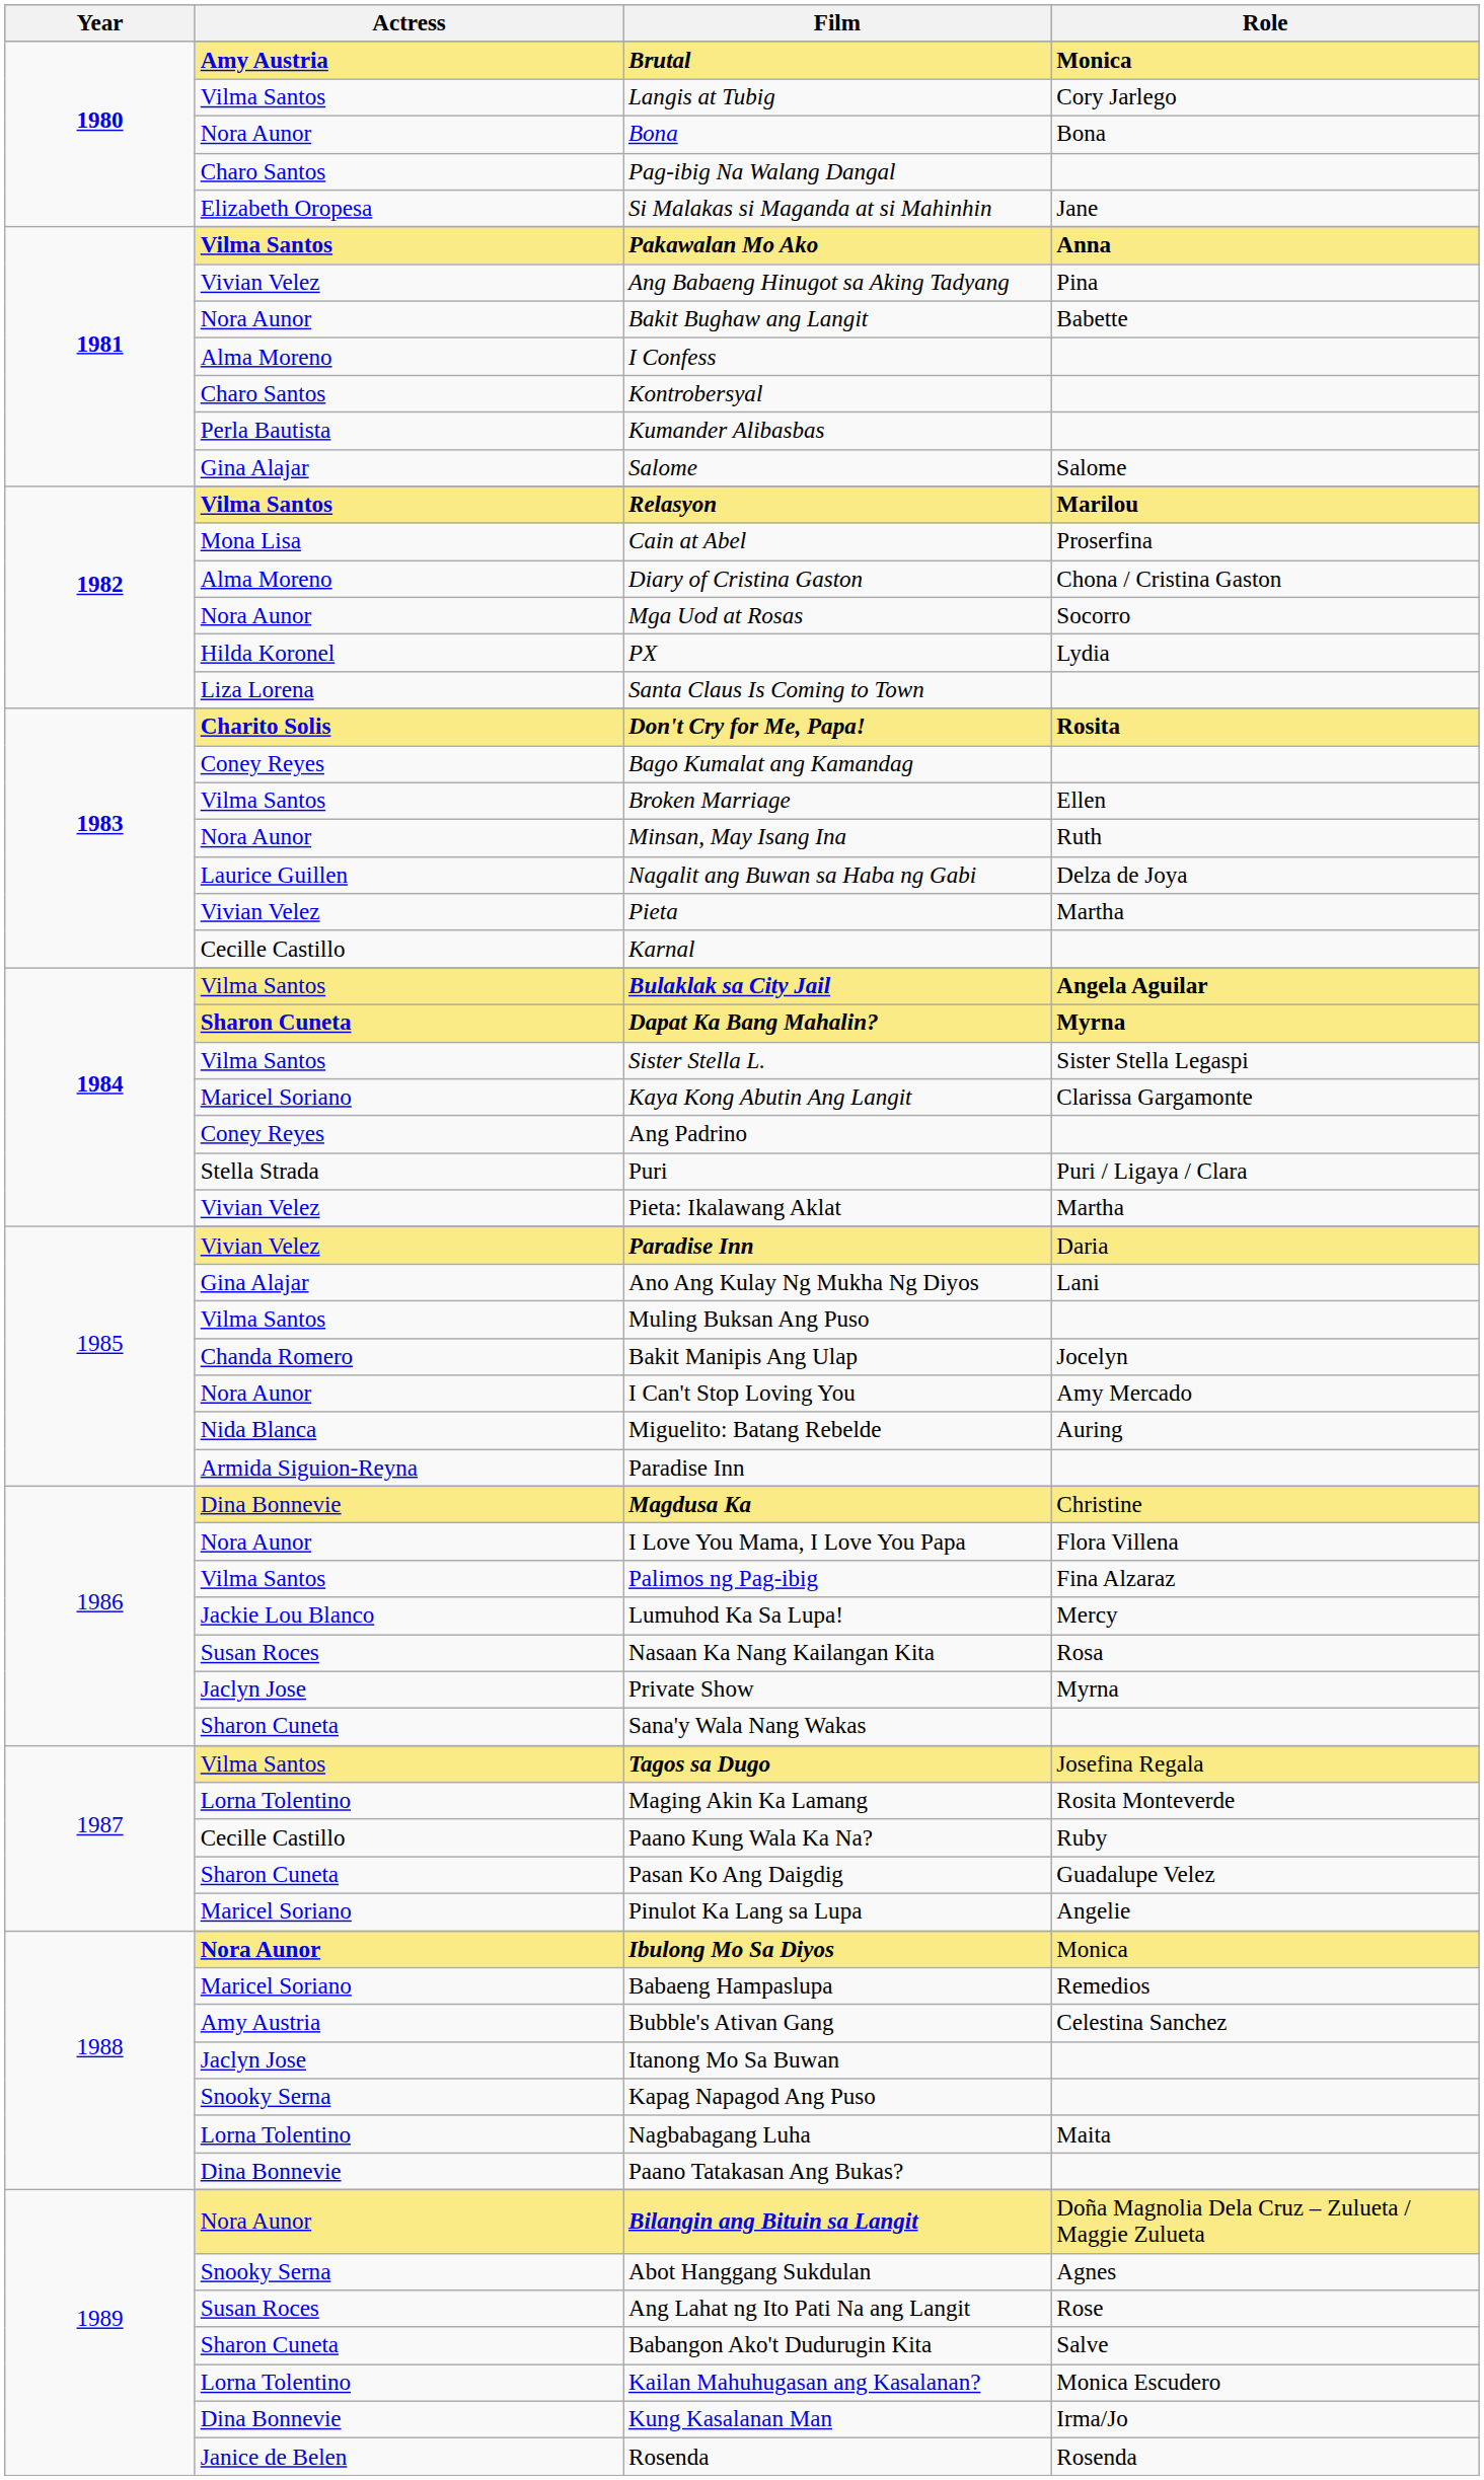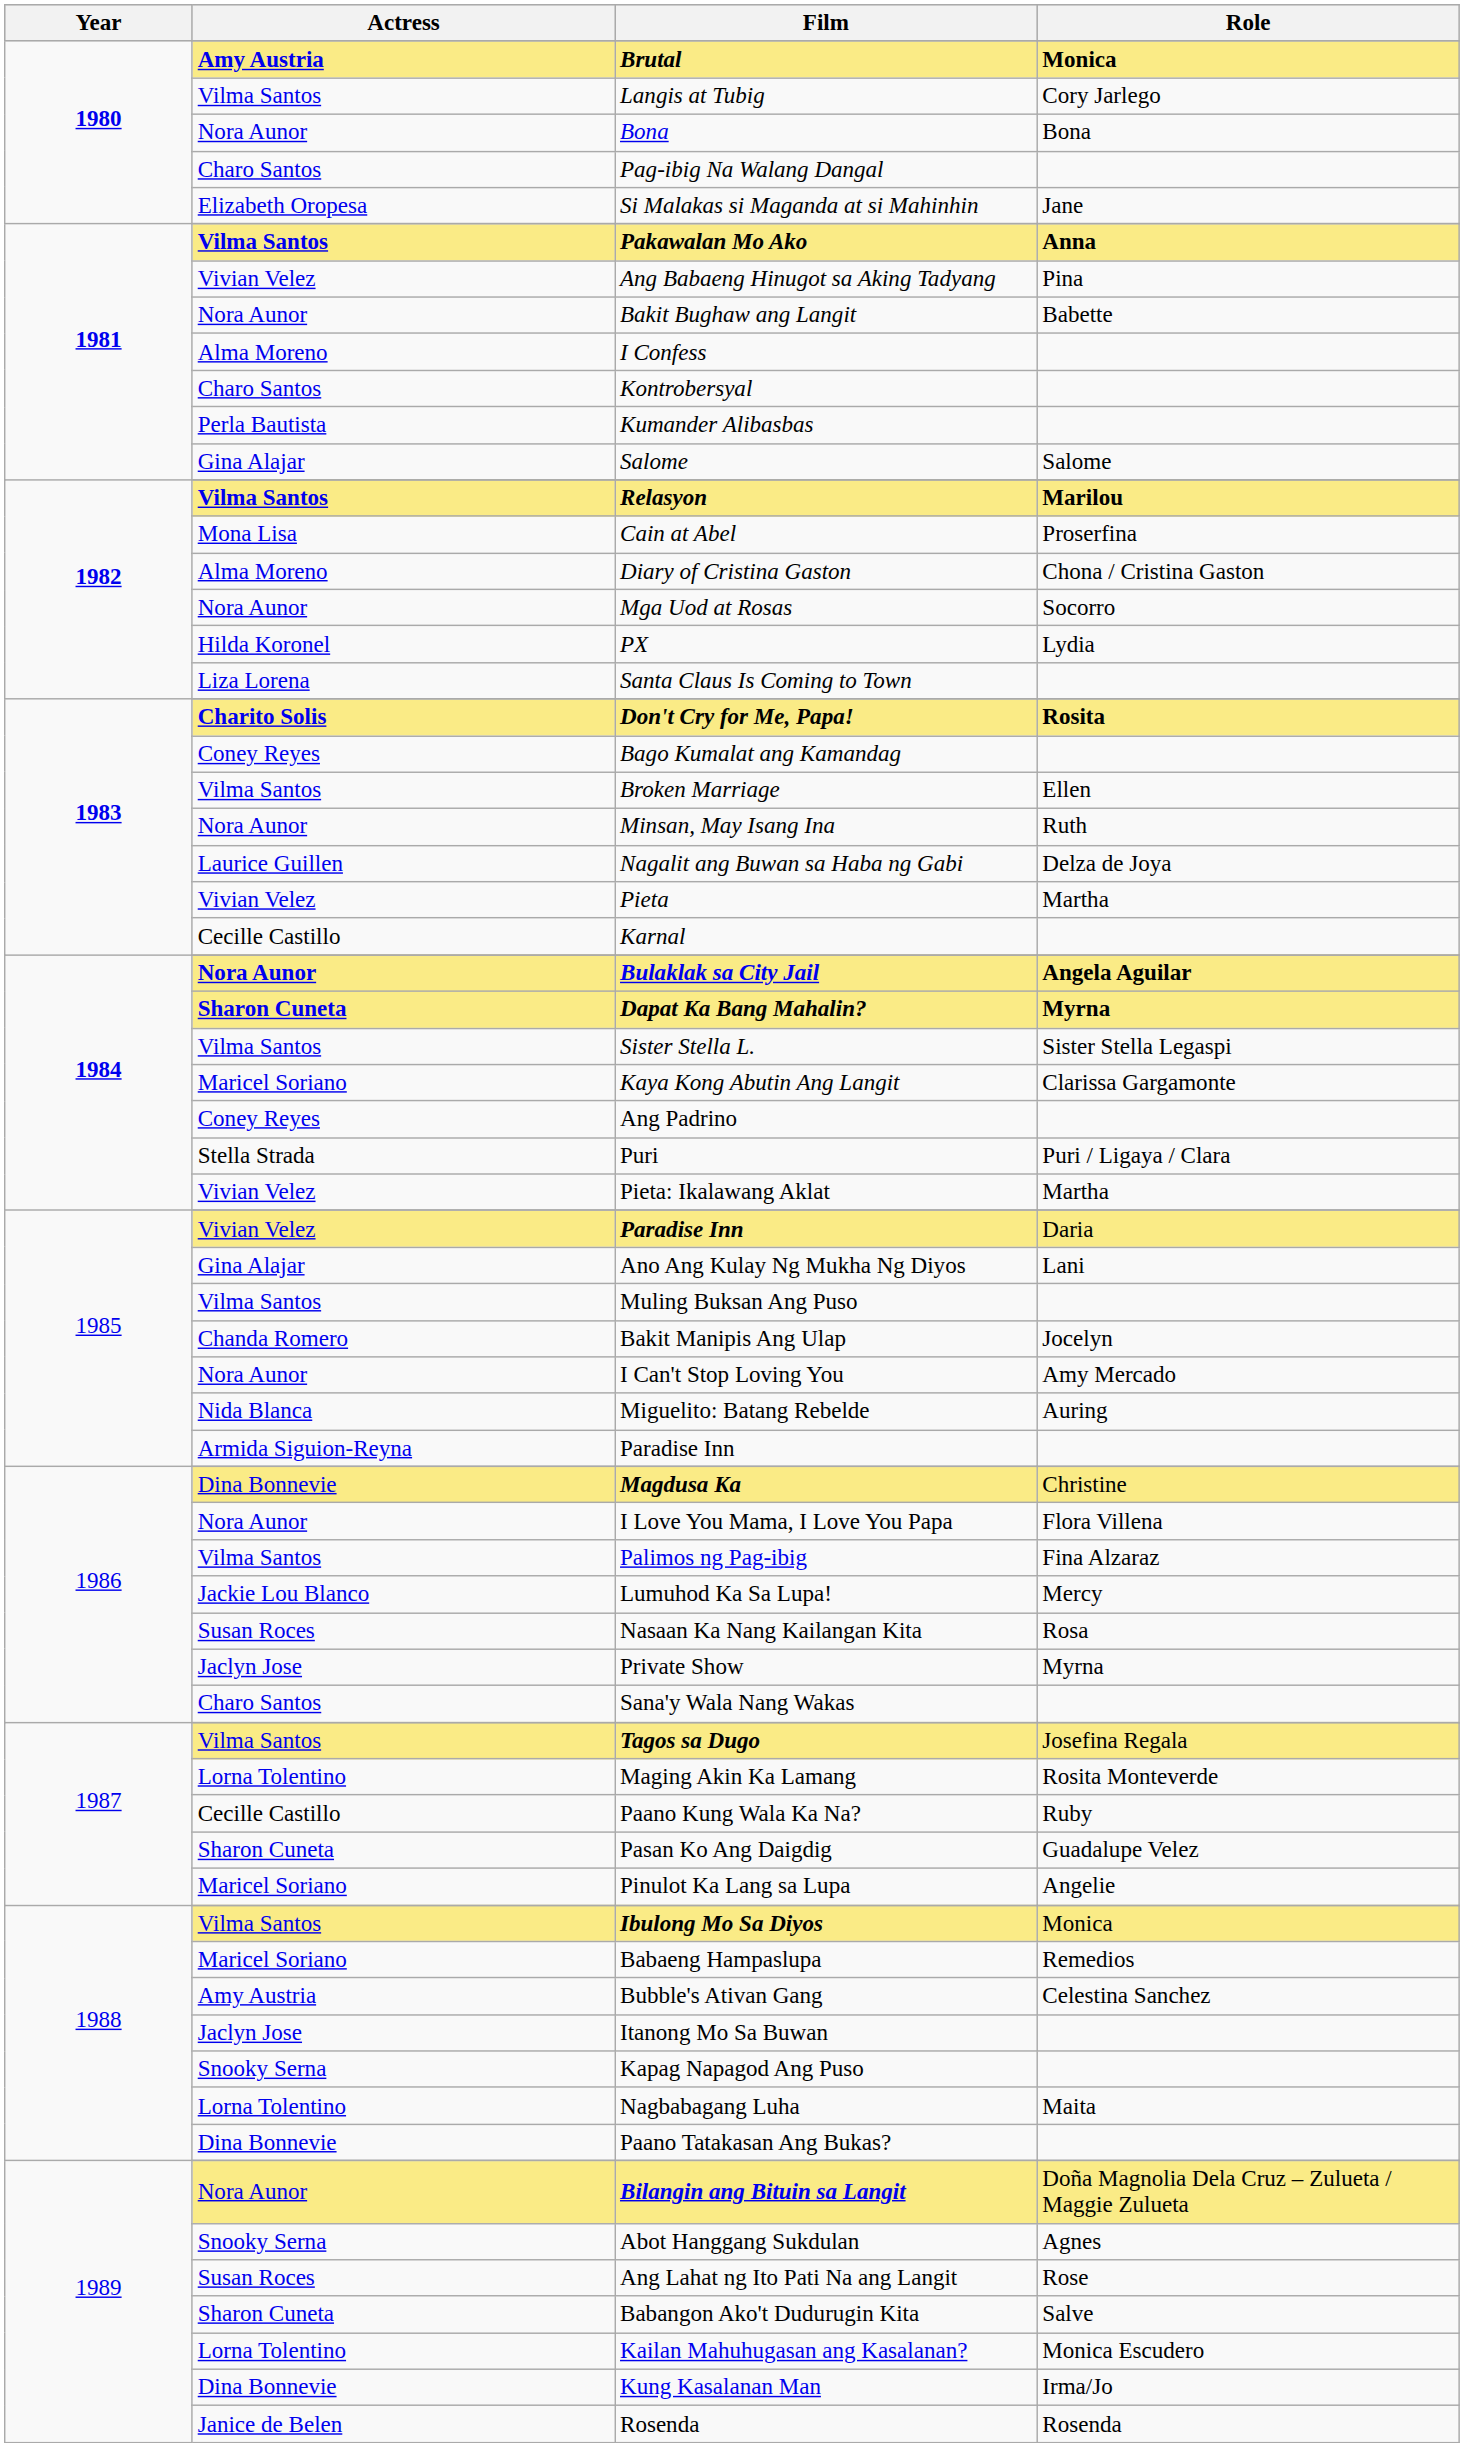 <table class="wikitable" style="width:80%">
 <tr bgcolor="#bebebe">
 <th width="8%">Year</th>
 <th width="18%">Actress</th>
 <th width="18%">Film</th>
 <th width="18%">Role</th>
 </tr>
 <tr>
 <td rowspan=6 style="text-align:center"><strong><a href='#'>1980</a></strong><br> <br></td>
 </tr>
 <tr style="background:#FAEB86">
 <td><strong><a href='#'>Amy Austria</a></strong></td>
 <td><strong><em>Brutal</em></strong></td>
 <td><strong>Monica</strong></td>
 </tr>
 <tr>
 <td><a href='#'>Vilma Santos</a></td>
 <td><em>Langis at Tubig</em></td>
 <td>Cory Jarlego</td>
 </tr>
 <tr>
 <td><a href='#'>Nora Aunor</a></td>
 <td><em><a href='#'>Bona</a></em></td>
 <td>Bona</td>
 </tr>
 <tr>
 <td><a href='#'>Charo Santos</a></td>
 <td><em>Pag-ibig Na Walang Dangal</em></td>
 <td></td>
 </tr>
 <tr>
 <td><a href='#'>Elizabeth Oropesa</a></td>
 <td><em>Si Malakas si Maganda at si Mahinhin</em></td>
 <td>Jane</td>
 </tr>
 <tr>
 <td rowspan=8 style="text-align:center"><strong><a href='#'>1981</a></strong><br> <br></td>
 </tr>
 <tr style="background:#FAEB86">
 <td><strong><a href='#'>Vilma Santos</a></strong></td>
 <td><strong><em>Pakawalan Mo Ako</em></strong></td>
 <td><strong>Anna</strong></td>
 </tr>
 <tr>
 <td><a href='#'>Vivian Velez</a></td>
 <td><em>Ang Babaeng Hinugot sa Aking Tadyang</em></td>
 <td>Pina</td>
 </tr>
 <tr>
 <td><a href='#'>Nora Aunor</a></td>
 <td><em>Bakit Bughaw ang Langit</em></td>
 <td>Babette</td>
 </tr>
 <tr>
 <td><a href='#'>Alma Moreno</a></td>
 <td><em>I Confess</em></td>
 <td></td>
 </tr>
 <tr>
 <td><a href='#'>Charo Santos</a></td>
 <td><em>Kontrobersyal</em></td>
 <td></td>
 </tr>
 <tr>
 <td><a href='#'>Perla Bautista</a></td>
 <td><em>Kumander Alibasbas</em></td>
 <td></td>
 </tr>
 <tr>
 <td><a href='#'>Gina Alajar</a></td>
 <td><em>Salome</em></td>
 <td>Salome</td>
 </tr>
 <tr>
 <td rowspan=7 style="text-align:center"><strong><a href='#'>1982</a></strong><br> <br></td>
 </tr>
 <tr style="background:#FAEB86">
 <td><strong><a href='#'>Vilma Santos</a></strong></td>
 <td><strong><em>Relasyon</em></strong></td>
 <td><strong>Marilou</strong></td>
 </tr>
 <tr>
 <td><a href='#'>Mona Lisa</a></td>
 <td><em>Cain at Abel</em></td>
 <td>Proserfina</td>
 </tr>
 <tr>
 <td><a href='#'>Alma Moreno</a></td>
 <td><em>Diary of Cristina Gaston</em></td>
 <td>Chona / Cristina Gaston</td>
 </tr>
 <tr>
 <td><a href='#'>Nora Aunor</a></td>
 <td><em>Mga Uod at Rosas</em></td>
 <td>Socorro</td>
 </tr>
 <tr>
 <td><a href='#'>Hilda Koronel</a></td>
 <td><em>PX</em></td>
 <td>Lydia</td>
 </tr>
 <tr>
 <td><a href='#'>Liza Lorena</a></td>
 <td><em>Santa Claus Is Coming to Town</em></td>
 <td></td>
 </tr>
 <tr>
 <td rowspan=8 style="text-align:center"><strong><a href='#'>1983</a></strong><br> <br></td>
 </tr>
 <tr style="background:#FAEB86">
 <td><strong><a href='#'>Charito Solis</a></strong></td>
 <td><strong><em>Don't Cry for Me, Papa!</em></strong></td>
 <td><strong>Rosita</strong></td>
 </tr>
 <tr>
 <td><a href='#'>Coney Reyes</a></td>
 <td><em>Bago Kumalat ang Kamandag</em></td>
 <td></td>
 </tr>
 <tr>
 <td><a href='#'>Vilma Santos</a></td>
 <td><em>Broken Marriage</em></td>
 <td>Ellen</td>
 </tr>
 <tr>
 <td><a href='#'>Nora Aunor</a></td>
 <td><em>Minsan, May Isang Ina</em></td>
 <td>Ruth</td>
 </tr>
 <tr>
 <td><a href='#'>Laurice Guillen</a></td>
 <td><em>Nagalit ang Buwan sa Haba ng Gabi</em></td>
 <td>Delza de Joya</td>
 </tr>
 <tr>
 <td><a href='#'>Vivian Velez</a></td>
 <td><em>Pieta</em></td>
 <td>Martha</td>
 </tr>
 <tr>
 <td>Cecille Castillo</td>
 <td><em>Karnal</em></td>
 <td></td>
 </tr>
 <tr>
 <td rowspan=8 style="text-align:center"><strong><a href='#'>1984</a></strong><br> <br></td>
 </tr>
 <tr style="background:#FAEB86">
-<td></strong><a href='#'>Vilma Santos</a><strong></td>
+<td><strong><a href='#'>Nora Aunor</a></strong> </td>
 <td><strong><em><a href='#'>Bulaklak sa City Jail</a></em></strong></td>
 <td><strong>Angela Aguilar</strong></td>
 </tr>
 <tr style="background:#FAEB86">
 <td><strong><a href='#'>Sharon Cuneta</a></strong> </td>
 <td><strong><em>Dapat Ka Bang Mahalin?</em></strong></td>
 <td><strong>Myrna</strong></td>
 </tr>
 <tr>
 <td><a href='#'>Vilma Santos</a></td>
 <td><em>Sister Stella L.</em></td>
 <td>Sister Stella Legaspi</td>
 </tr>
 <tr>
 <td><a href='#'>Maricel Soriano</a></td>
 <td><em>Kaya Kong Abutin Ang Langit<strong></td>
 <td>Clarissa Gargamonte</td>
 </tr>
 <tr>
 <td><a href='#'>Coney Reyes</a></td>
 <td></em>Ang Padrino<em></td>
 <td></td>
 </tr>
 <tr>
 <td>Stella Strada</td>
 <td></em>Puri<em></td>
 <td>Puri / Ligaya / Clara</td>
 </tr>
 <tr>
 <td><a href='#'>Vivian Velez</a></td>
 <td></em>Pieta: Ikalawang Aklat<em></td>
 <td>Martha</td>
 </tr>
 <tr>
 <td rowspan=8 style="text-align:center"></strong><a href='#'>1985</a><strong><br> <br></td>
 </tr>
 <tr style="background:#FAEB86">
 <td></strong><a href='#'>Vivian Velez</a><strong></td>
 <td><strong><em>Paradise Inn</em></strong></td>
 <td></strong>Daria<strong></td>
 </tr>
 <tr>
 <td><a href='#'>Gina Alajar</a></td>
 <td></em>Ano Ang Kulay Ng Mukha Ng Diyos<em></td>
 <td>Lani</td>
 </tr>
 <tr>
 <td><a href='#'>Vilma Santos</a></td>
 <td></em>Muling Buksan Ang Puso<em></td>
 <td></td>
 </tr>
 <tr>
 <td><a href='#'>Chanda Romero</a></td>
 <td></em>Bakit Manipis Ang Ulap<em></td>
 <td>Jocelyn</td>
 </tr>
 <tr>
 <td><a href='#'>Nora Aunor</a></td>
 <td></em>I Can't Stop Loving You<em></td>
 <td>Amy Mercado</td>
 </tr>
 <tr>
 <td><a href='#'>Nida Blanca</a></td>
 <td></em>Miguelito: Batang Rebelde<em></td>
 <td>Auring</td>
 </tr>
 <tr>
 <td><a href='#'>Armida Siguion-Reyna</a></td>
 <td></em>Paradise Inn<em></td>
 <td></td>
 </tr>
 <tr>
 <td rowspan=8 style="text-align:center"></strong><a href='#'>1986</a><strong><br> <br></td>
 </tr>
 <tr style="background:#FAEB86">
 <td></strong><a href='#'>Dina Bonnevie</a><strong></td>
 <td><strong><em>Magdusa Ka</em></strong></td>
 <td></strong>Christine<strong></td>
 </tr>
 <tr>
 <td><a href='#'>Nora Aunor</a></td>
 <td></em>I Love You Mama, I Love You Papa<em></td>
 <td>Flora Villena</td>
 </tr>
 <tr>
 <td><a href='#'>Vilma Santos</a></td>
 <td></em><a href='#'>Palimos ng Pag-ibig</a><em></td>
 <td>Fina Alzaraz</td>
 </tr>
 <tr>
 <td><a href='#'>Jackie Lou Blanco</a></td>
 <td></em>Lumuhod Ka Sa Lupa!<em></td>
 <td>Mercy</td>
 </tr>
 <tr>
 <td><a href='#'>Susan Roces</a></td>
 <td></em>Nasaan Ka Nang Kailangan Kita<em></td>
 <td>Rosa</td>
 </tr>
 <tr>
 <td><a href='#'>Jaclyn Jose</a></td>
 <td></em>Private Show<em></td>
 <td>Myrna</td>
 </tr>
 <tr>
-<td><a href='#'>Sharon Cuneta</a></td>
+<td><a href='#'>Charo Santos</a></td>
 <td></em>Sana'y Wala Nang Wakas<em></td>
 <td></td>
 </tr>
 <tr>
 <td rowspan=6 style="text-align:center"></strong><a href='#'>1987</a><strong><br> <br></td>
 </tr>
 <tr style="background:#FAEB86">
 <td></strong><a href='#'>Vilma Santos</a><strong></td>
 <td><strong><em>Tagos sa Dugo</em></strong></td>
 <td></strong>Josefina Regala<strong></td>
 </tr>
 <tr>
 <td><a href='#'>Lorna Tolentino</a></td>
 <td></em>Maging Akin Ka Lamang<em></td>
 <td>Rosita Monteverde</td>
 </tr>
 <tr>
 <td>Cecille Castillo</td>
 <td></em>Paano Kung Wala Ka Na?<em></td>
 <td>Ruby</td>
 </tr>
 <tr>
 <td><a href='#'>Sharon Cuneta</a></td>
 <td></em>Pasan Ko Ang Daigdig<em></td>
 <td>Guadalupe Velez</td>
 </tr>
 <tr>
 <td><a href='#'>Maricel Soriano</a></td>
 <td></em>Pinulot Ka Lang sa Lupa<em></td>
 <td>Angelie</td>
 </tr>
 <tr>
 <td rowspan=8 style="text-align:center"></strong><a href='#'>1988</a><strong><br> <br></td>
 </tr>
 <tr style="background:#FAEB86">
-<td><strong><a href='#'>Nora Aunor</a></strong> </td>
+<td></strong><a href='#'>Vilma Santos</a><strong></td>
 <td><strong><em>Ibulong Mo Sa Diyos</em></strong></td>
 <td></strong>Monica<strong></td>
 </tr>
 <tr>
 <td><a href='#'>Maricel Soriano</a></td>
 <td></em>Babaeng Hampaslupa<em></td>
 <td>Remedios</td>
 </tr>
 <tr>
 <td><a href='#'>Amy Austria</a></td>
 <td></em>Bubble's Ativan Gang<em></td>
 <td>Celestina Sanchez</td>
 </tr>
 <tr>
 <td><a href='#'>Jaclyn Jose</a></td>
 <td></em>Itanong Mo Sa Buwan<em></td>
 <td></td>
 </tr>
 <tr>
 <td><a href='#'>Snooky Serna</a></td>
 <td></em>Kapag Napagod Ang Puso<em></td>
 <td></td>
 </tr>
 <tr>
 <td><a href='#'>Lorna Tolentino</a></td>
 <td></em>Nagbabagang Luha<em></td>
 <td>Maita</td>
 </tr>
 <tr>
 <td><a href='#'>Dina Bonnevie</a></td>
 <td></em>Paano Tatakasan Ang Bukas?<em></td>
 <td></td>
 </tr>
 <tr>
 <td rowspan=8 style="text-align:center"></strong><a href='#'>1989</a><strong><br> <br></td>
 </tr>
 <tr style="background:#FAEB86">
 <td></strong><a href='#'>Nora Aunor</a><strong></td>
 <td><strong><em><a href='#'>Bilangin ang Bituin sa Langit</a></em></strong></td>
 <td></strong>Doña Magnolia Dela Cruz – Zulueta / Maggie Zulueta<strong></td>
 </tr>
 <tr>
 <td><a href='#'>Snooky Serna</a></td>
 <td></em>Abot Hanggang Sukdulan<em></td>
 <td>Agnes</td>
 </tr>
 <tr>
 <td><a href='#'>Susan Roces</a></td>
 <td></em>Ang Lahat ng Ito Pati Na ang Langit<em></td>
 <td>Rose</td>
 </tr>
 <tr>
 <td><a href='#'>Sharon Cuneta</a></td>
 <td></em>Babangon Ako't Dudurugin Kita<em></td>
 <td>Salve</td>
 </tr>
 <tr>
 <td><a href='#'>Lorna Tolentino</a></td>
 <td></em><a href='#'>Kailan Mahuhugasan ang Kasalanan?</a><em></td>
 <td>Monica Escudero</td>
 </tr>
 <tr>
 <td><a href='#'>Dina Bonnevie</a></td>
 <td></em><a href='#'>Kung Kasalanan Man</a><em></td>
 <td>Irma/Jo</td>
 </tr>
 <tr>
 <td><a href='#'>Janice de Belen</a></td>
 <td></em>Rosenda<em></td>
 <td>Rosenda</td>
 </tr>
 </table>
